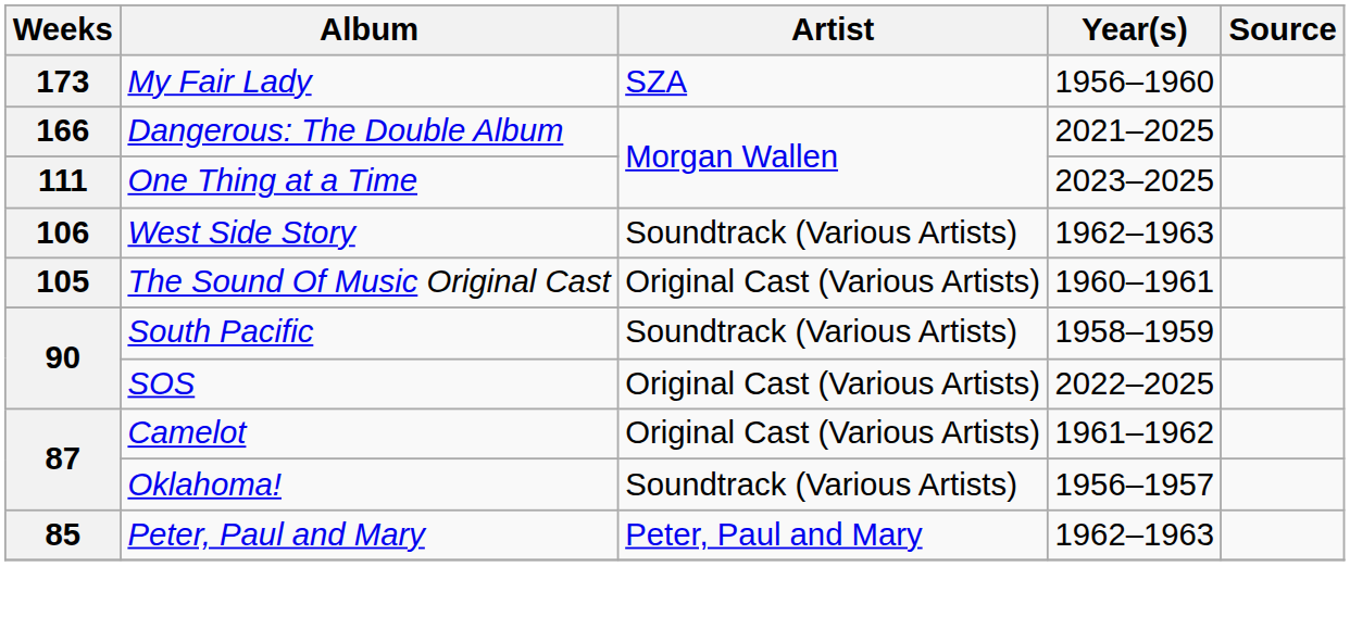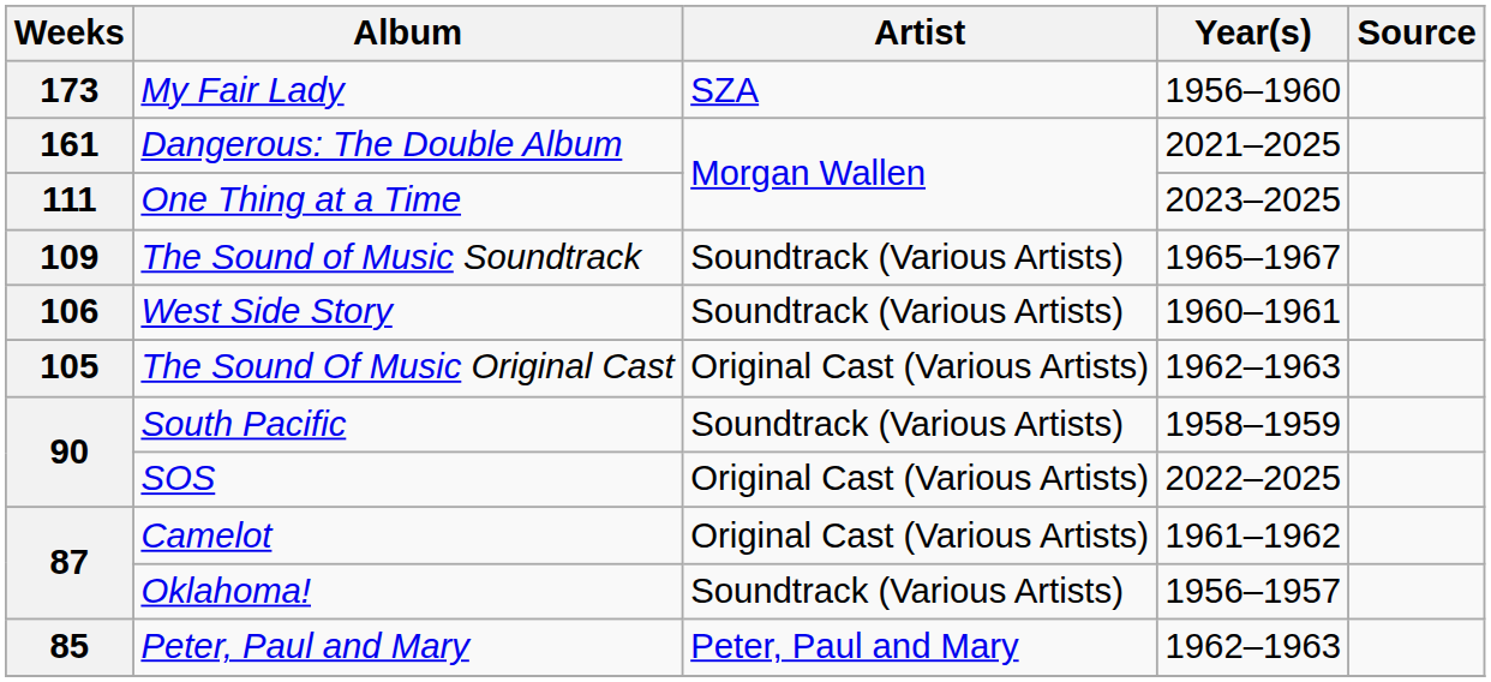 <table class="wikitable">
 <tr>
 <th scope="col">Weeks</th>
 <th scope="col">Album</th>
 <th scope="col">Artist</th>
 <th scope="col">Year(s)</th>
 <th scope="col">Source</th>
 </tr>
 <tr>
 <th scope="row">173</th>
 <td><em><a href='#'>My Fair Lady</a></em></td>
 <td><a href='#'>SZA</a></td>
 <td>1956–1960</td>
 <td></td>
 </tr>
 <tr>
-<th scope="row">166</th>
+<th scope="row">161</th>
 <td><em><a href='#'>Dangerous: The Double Album</a></em></td>
 <td rowspan="2"><a href='#'>Morgan Wallen</a></td>
 <td>2021–2025</td>
 <td></td>
 </tr>
 <tr>
 <th>111</th>
 <td><em><a href='#'>One Thing at a Time</a></em></td>
 <td>2023–2025</td>
 <td></td>
 </tr>
 <tr>
+<th scope="row">109</th>
+<td><em><a href='#'>The Sound of Music</a> Soundtrack</em></td>
+<td>Soundtrack (Various Artists)</td>
+<td>1965–1967</td>
+<td></td>
+</tr>
+<tr>
 <th>106</th>
 <td><em><a href='#'>West Side Story</a></em></td>
 <td>Soundtrack (Various Artists)</td>
-<td>1962–1963</td>
+<td>1960–1961</td>
 <td></td>
 </tr>
 <tr>
 <th>105</th>
 <td><em><a href='#'>The Sound Of Music</a></em> <em>Original Cast</em></td>
 <td>Original Cast (Various Artists)</td>
-<td>1960–1961</td>
+<td>1962–1963</td>
 <td></td>
 </tr>
 <tr>
 <th rowspan="2" scope="row">90</th>
 <td><em><a href='#'>South Pacific</a></em></td>
 <td>Soundtrack (Various Artists)</td>
 <td>1958–1959</td>
 <td></td>
 </tr>
 <tr>
 <td><em><a href='#'>SOS</a></em></td>
 <td>Original Cast (Various Artists)</td>
 <td>2022–2025</td>
 <td></td>
 </tr>
 <tr>
 <th rowspan="2">87</th>
 <td><em><a href='#'>Camelot</a></em></td>
 <td>Original Cast (Various Artists)</td>
 <td>1961–1962</td>
 <td></td>
 </tr>
 <tr>
 <td><em><a href='#'>Oklahoma!</a></em></td>
 <td>Soundtrack (Various Artists)</td>
 <td>1956–1957</td>
 <td></td>
 </tr>
 <tr>
 <th scope="row">85</th>
 <td><em><a href='#'>Peter, Paul and Mary</a></em></td>
 <td><a href='#'>Peter, Paul and Mary</a></td>
 <td>1962–1963</td>
 <td></td>
 </tr>
 <tr>
 </tr>
 </table>
